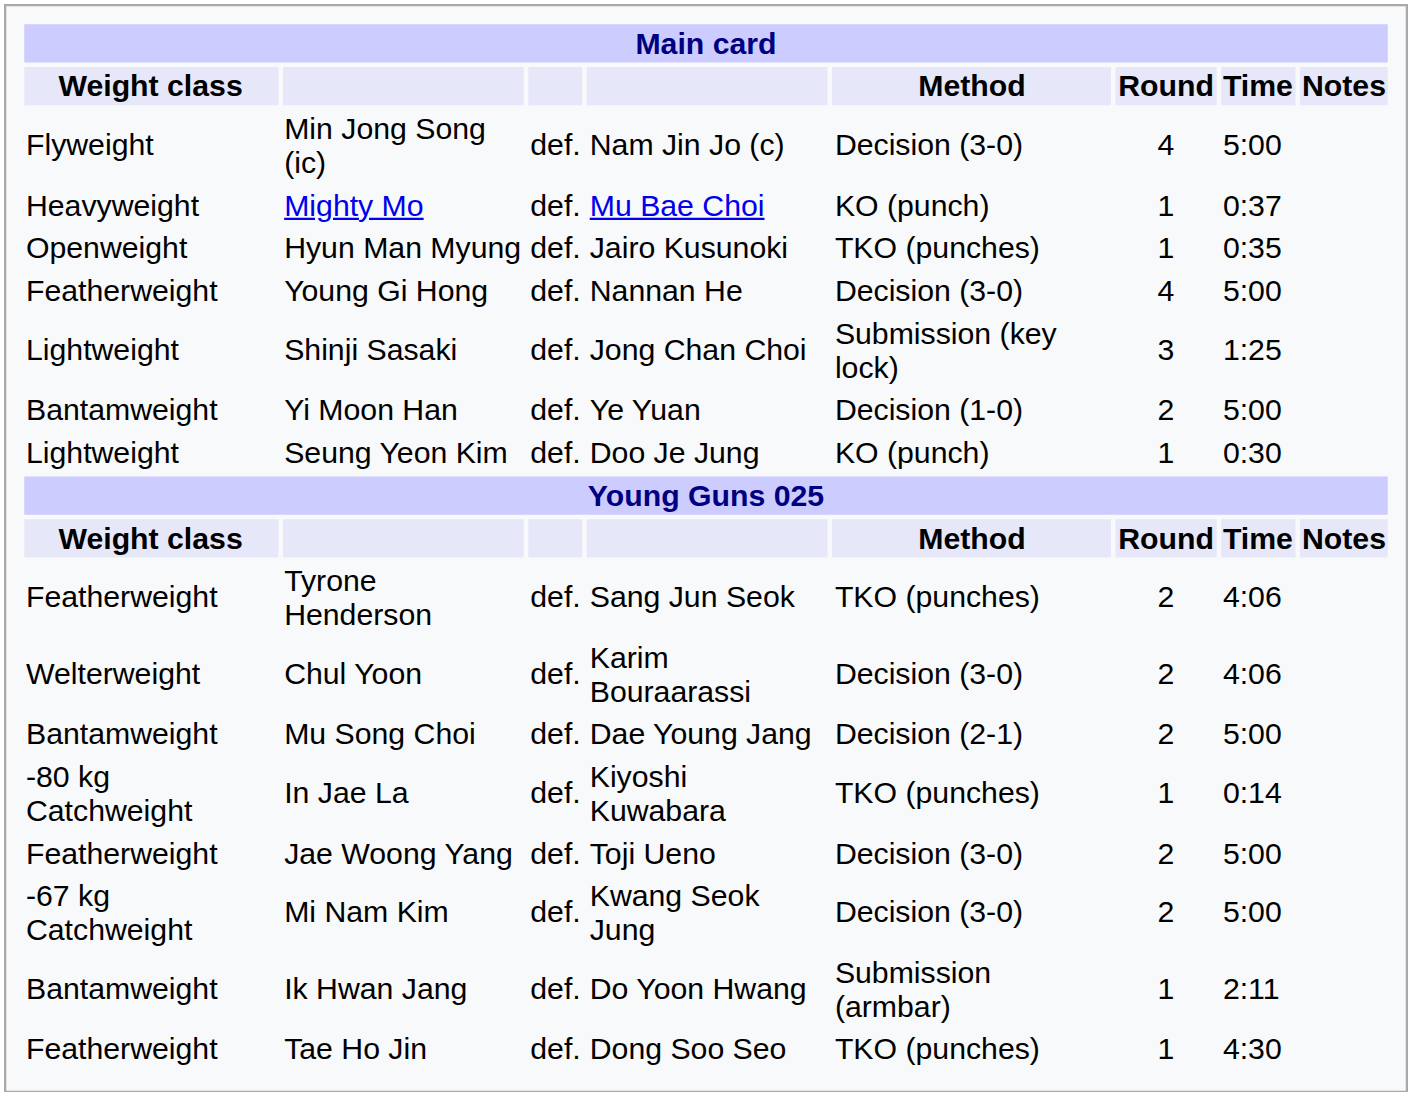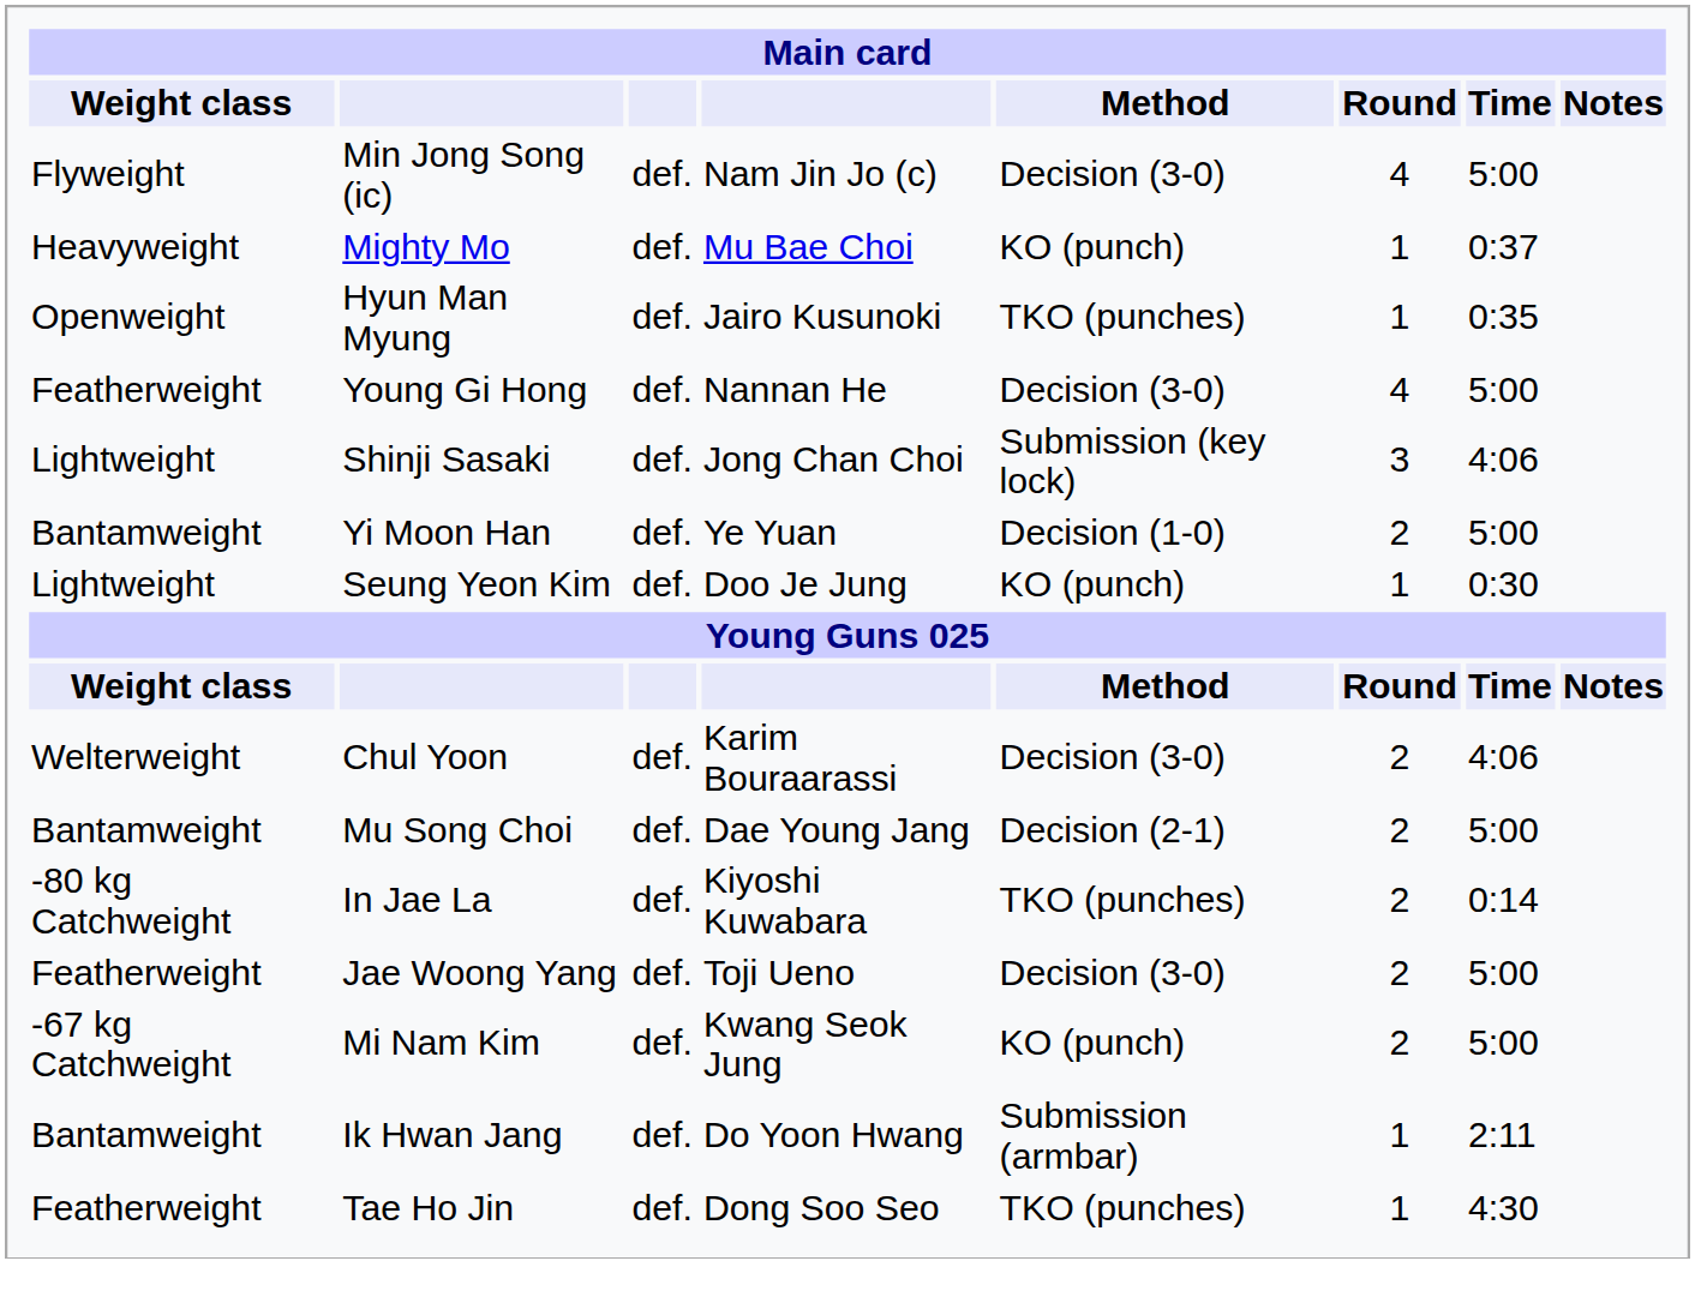 <table style="font-size: 84%; border: 1px solid darkgray; padding: 0.43em; background-color: #F8F9FA;">
 <tr>
 <th colspan="8" style="background-color: #ccf; color: #000080; text-align: center;">Main card</th>
 </tr>
 <tr>
 <th colspan="1" style="background-color: #E6E8FA; color: #000000; text-align: center;">Weight class</th>
 <th colspan="1" style="background-color: #E6E8FA; color: #000000; text-align: center;"></th>
 <th colspan="1" style="background-color: #E6E8FA; color: #000000; text-align: center;"></th>
 <th colspan="1" style="background-color: #E6E8FA; color: #000000; text-align: center;"></th>
 <th colspan="1" style="background-color: #E6E8FA; color: #000000; text-align: center;">Method</th>
 <th colspan="1" style="background-color: #E6E8FA; color: #000000; text-align: center;">Round</th>
 <th colspan="1" style="background-color: #E6E8FA; color: #000000; text-align: center;">Time</th>
 <th colspan="1" style="background-color: #E6E8FA; color: #000000; text-align: center;">Notes</th>
 </tr>
 <tr>
 <td>Flyweight</td>
 <td> Min Jong Song (ic)</td>
 <td>def.</td>
 <td> Nam Jin Jo (c)</td>
 <td>Decision (3-0)</td>
 <td align="center">4</td>
 <td>5:00</td>
 <td></td>
 </tr>
 <tr>
 <td>Heavyweight</td>
 <td> <a href='#'>Mighty Mo</a></td>
 <td>def.</td>
 <td> <a href='#'>Mu Bae Choi</a></td>
 <td>KO (punch)</td>
 <td align="center">1</td>
 <td>0:37</td>
 <td></td>
 </tr>
 <tr>
 <td>Openweight</td>
 <td> Hyun Man Myung</td>
 <td>def.</td>
 <td> Jairo Kusunoki</td>
 <td>TKO (punches)</td>
 <td align="center">1</td>
 <td>0:35</td>
 <td></td>
 </tr>
 <tr>
 <td>Featherweight</td>
 <td> Young Gi Hong</td>
 <td>def.</td>
 <td> Nannan He</td>
 <td>Decision (3-0)</td>
 <td align="center">4</td>
 <td>5:00</td>
 <td></td>
 </tr>
 <tr>
 <td>Lightweight</td>
 <td> Shinji Sasaki</td>
 <td>def.</td>
 <td> Jong Chan Choi</td>
 <td>Submission (key lock)</td>
 <td align="center">3</td>
-<td>1:25</td>
+<td>4:06</td>
 <td></td>
 </tr>
 <tr>
 <td>Bantamweight</td>
 <td> Yi Moon Han</td>
 <td>def.</td>
 <td> Ye Yuan</td>
 <td>Decision (1-0)</td>
 <td align="center">2</td>
 <td>5:00</td>
 <td></td>
 </tr>
 <tr>
 <td>Lightweight</td>
 <td> Seung Yeon Kim</td>
 <td>def.</td>
 <td> Doo Je Jung</td>
 <td>KO (punch)</td>
 <td align="center">1</td>
 <td>0:30</td>
 <td></td>
 </tr>
 <tr>
 <th colspan="8" style="background-color: #ccf; color: #000080; text-align: center;">Young Guns 025</th>
 </tr>
 <tr>
 <th colspan="1" style="background-color: #E6E8FA; color: #000000; text-align: center;">Weight class</th>
 <th colspan="1" style="background-color: #E6E8FA; color: #000000; text-align: center;"></th>
 <th colspan="1" style="background-color: #E6E8FA; color: #000000; text-align: center;"></th>
 <th colspan="1" style="background-color: #E6E8FA; color: #000000; text-align: center;"></th>
 <th colspan="1" style="background-color: #E6E8FA; color: #000000; text-align: center;">Method</th>
 <th colspan="1" style="background-color: #E6E8FA; color: #000000; text-align: center;">Round</th>
 <th colspan="1" style="background-color: #E6E8FA; color: #000000; text-align: center;">Time</th>
 <th colspan="1" style="background-color: #E6E8FA; color: #000000; text-align: center;">Notes</th>
 </tr>
 <tr>
-<td>Featherweight</td>
-<td> Tyrone Henderson</td>
-<td>def.</td>
-<td> Sang Jun Seok</td>
-<td>TKO (punches)</td>
-<td align="center">2</td>
-<td>4:06</td>
-<td></td>
-</tr>
-<tr>
 <td>Welterweight</td>
 <td> Chul Yoon</td>
 <td>def.</td>
 <td> Karim Bouraarassi</td>
 <td>Decision (3-0)</td>
 <td align="center">2</td>
 <td>4:06</td>
 <td></td>
 </tr>
 <tr>
 <td>Bantamweight</td>
 <td> Mu Song Choi</td>
 <td>def.</td>
 <td> Dae Young Jang</td>
 <td>Decision (2-1)</td>
 <td align="center">2</td>
 <td>5:00</td>
 <td></td>
 </tr>
 <tr>
 <td>-80 kg Catchweight</td>
 <td> In Jae La</td>
 <td>def.</td>
 <td> Kiyoshi Kuwabara</td>
 <td>TKO (punches)</td>
-<td align="center">1</td>
+<td align="center">2</td>
 <td>0:14</td>
 <td></td>
 </tr>
 <tr>
 <td>Featherweight</td>
 <td> Jae Woong Yang</td>
 <td>def.</td>
 <td> Toji Ueno</td>
 <td>Decision (3-0)</td>
 <td align="center">2</td>
 <td>5:00</td>
 <td></td>
 </tr>
 <tr>
 <td>-67 kg Catchweight</td>
 <td> Mi Nam Kim</td>
 <td>def.</td>
 <td> Kwang Seok Jung</td>
-<td>Decision (3-0)</td>
+<td>KO (punch)</td>
 <td align="center">2</td>
 <td>5:00</td>
 <td></td>
 </tr>
 <tr>
 <td>Bantamweight</td>
 <td> Ik Hwan Jang</td>
 <td>def.</td>
 <td> Do Yoon Hwang</td>
 <td>Submission (armbar)</td>
 <td align="center">1</td>
 <td>2:11</td>
 <td></td>
 </tr>
 <tr>
 <td>Featherweight</td>
 <td> Tae Ho Jin</td>
 <td>def.</td>
 <td> Dong Soo Seo</td>
 <td>TKO (punches)</td>
 <td align="center">1</td>
 <td>4:30</td>
 <td></td>
 </tr>
 <tr>
 </tr>
 </table>
